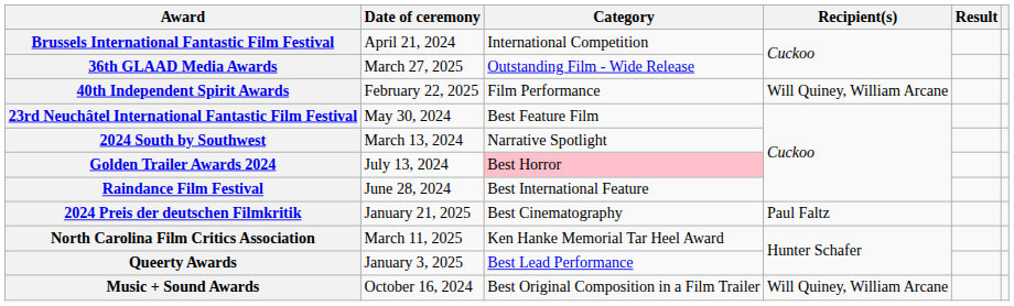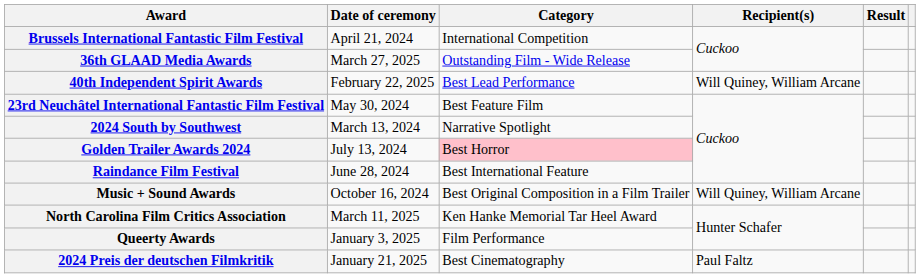 <table class="wikitable sortable plainrowheaders">
 <tr>
 <th scope="col">Award</th>
 <th scope="col" data-sort-type="date">Date of ceremony</th>
 <th scope="col">Category</th>
 <th scope="col">Recipient(s)</th>
 <th scope="col">Result</th>
 <th scope="col" class="unsortable"></th>
 </tr>
 <tr>
 <th scope="row"><a href='#'>Brussels International Fantastic Film Festival</a></th>
 <td>April 21, 2024</td>
 <td>International Competition</td>
 <td rowspan="2"><em>Cuckoo</em></td>
 <td></td>
 <td></td>
 </tr>
 <tr>
 <th scope="row"><a href='#'>36th GLAAD Media Awards</a></th>
 <td>March 27, 2025</td>
 <td><a href='#'>Outstanding Film - Wide Release</a></td>
 <td></td>
 <td></td>
 </tr>
 <tr>
 <th scope="row"><a href='#'>40th Independent Spirit Awards</a></th>
 <td>February 22, 2025</td>
-<td>Film Performance</td>
+<td><a href='#'>Best Lead Performance</a></td>
 <td>Will Quiney, William Arcane</td>
 <td></td>
 <td></td>
 </tr>
 <tr>
 <th scope="row"><a href='#'>23rd Neuchâtel International Fantastic Film Festival</a></th>
 <td>May 30, 2024</td>
 <td>Best Feature Film</td>
 <td rowspan="4"><em>Cuckoo</em></td>
 <td></td>
 <td></td>
 </tr>
 <tr>
 <th scope="row"><a href='#'>2024 South by Southwest</a></th>
 <td>March 13, 2024</td>
 <td>Narrative Spotlight</td>
 <td></td>
 <td></td>
 </tr>
 <tr>
 <th scope="row"><a href='#'>Golden Trailer Awards 2024</a></th>
 <td>July 13, 2024</td>
 <td style="background: pink;">Best Horror</td>
 <td></td>
 <td></td>
 </tr>
 <tr>
 <th scope="row"><a href='#'>Raindance Film Festival</a></th>
 <td>June 28, 2024</td>
 <td>Best International Feature</td>
 <td></td>
 <td></td>
 </tr>
 <tr>
-<th scope="row"><a href='#'>2024 Preis der deutschen Filmkritik</a></th>
-<td>January 21, 2025</td>
-<td>Best Cinematography</td>
-<td>Paul Faltz</td>
+<th scope="row">Music + Sound Awards</th>
+<td>October 16, 2024</td>
+<td>Best Original Composition in a Film Trailer</td>
+<td>Will Quiney, William Arcane</td>
 <td></td>
 <td></td>
 </tr>
 <tr>
 <th scope="row">North Carolina Film Critics Association</th>
 <td>March 11, 2025</td>
 <td>Ken Hanke Memorial Tar Heel Award</td>
 <td rowspan="2">Hunter Schafer</td>
 <td></td>
 <td></td>
 </tr>
 <tr>
 <th scope="row">Queerty Awards</th>
 <td>January 3, 2025</td>
-<td><a href='#'>Best Lead Performance</a></td>
+<td>Film Performance</td>
 <td></td>
 <td></td>
 </tr>
 <tr>
-<th scope="row">Music + Sound Awards</th>
-<td>October 16, 2024</td>
-<td>Best Original Composition in a Film Trailer</td>
-<td>Will Quiney, William Arcane</td>
+<th scope="row"><a href='#'>2024 Preis der deutschen Filmkritik</a></th>
+<td>January 21, 2025</td>
+<td>Best Cinematography</td>
+<td>Paul Faltz</td>
 <td></td>
 <td></td>
 </tr>
 </table>
